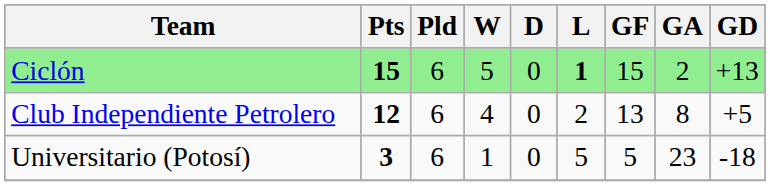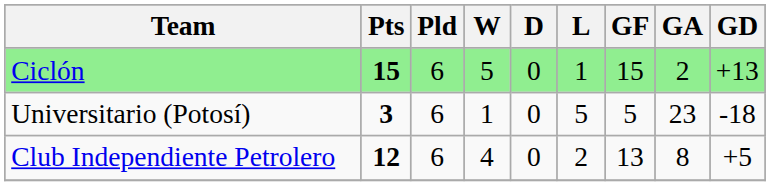 <table class="wikitable" style="text-align: center;">
 <tr>
 <th width="200">Team</th>
 <th width="20" abbr="Points">Pts</th>
 <th width="20" abbr="Played">Pld</th>
 <th width="20" abbr="Won">W</th>
 <th width="20" abbr="Drawn">D</th>
 <th width="20" abbr="Lost">L</th>
 <th width="20" abbr="Goals for">GF</th>
 <th width="20" abbr="Goals against">GA</th>
 <th width="20" abbr="Goal difference">GD</th>
 </tr>
 <tr bgcolor="#90EE90">
 <td style="text-align:left;"><a href='#'>Ciclón</a></td>
 <td><strong>15</strong></td>
 <td>6</td>
 <td>5</td>
 <td>0</td>
-<td><strong>1</strong></td>
+<td>1</td>
 <td>15</td>
 <td>2</td>
 <td>+13</td>
+</tr>
+<tr>
+<td style="text-align:left;">Universitario (Potosí)</td>
+<td><strong>3</strong></td>
+<td>6</td>
+<td>1</td>
+<td>0</td>
+<td>5</td>
+<td>5</td>
+<td>23</td>
+<td>-18</td>
 </tr>
 <tr>
 <td style="text-align:left;"><a href='#'>Club Independiente Petrolero</a></td>
 <td><strong>12</strong></td>
 <td>6</td>
 <td>4</td>
 <td>0</td>
 <td>2</td>
 <td>13</td>
 <td>8</td>
 <td>+5</td>
 </tr>
 <tr>
-<td style="text-align:left;">Universitario (Potosí)</td>
-<td><strong>3</strong></td>
-<td>6</td>
-<td>1</td>
-<td>0</td>
-<td>5</td>
-<td>5</td>
-<td>23</td>
-<td>-18</td>
-</tr>
-<tr>
 </tr>
 </table>
